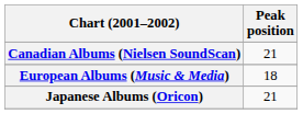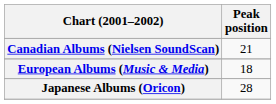 <table class="wikitable sortable plainrowheaders" style="text-align:center">
 <tr>
 <th scope="col">Chart (2001–2002)</th>
 <th scope="col">Peak<br>position</th>
 </tr>
 <tr>
 </tr>
 <tr>
 </tr>
 <tr>
 <th scope="row"><a href='#'>Canadian Albums</a> (<a href='#'>Nielsen SoundScan</a>)</th>
 <td>21</td>
 </tr>
 <tr>
 </tr>
 <tr>
 <th scope="row"><a href='#'>European Albums</a> (<em><a href='#'>Music & Media</a></em>)</th>
 <td>18</td>
 </tr>
 <tr>
 </tr>
 <tr>
 </tr>
 <tr>
 </tr>
 <tr>
 <th scope="row">Japanese Albums (<a href='#'>Oricon</a>)</th>
-<td>21</td>
+<td>28</td>
 </tr>
 <tr>
 </tr>
 <tr>
 </tr>
 <tr>
 </tr>
 <tr>
 </tr>
 <tr>
 </tr>
 <tr>
 </tr>
 <tr>
 </tr>
 </table>
